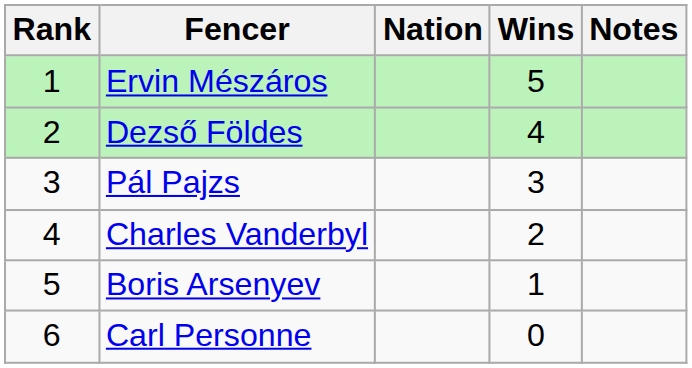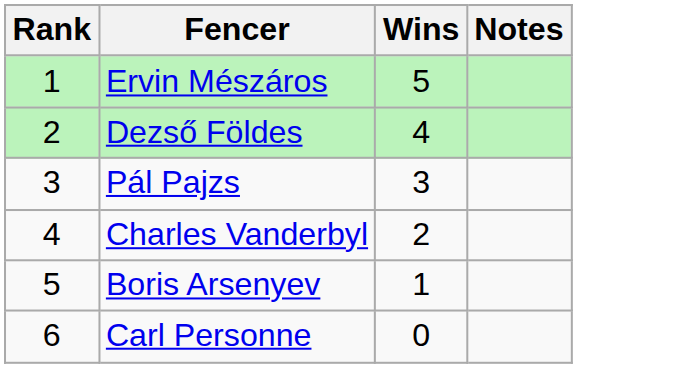 <table class="wikitable sortable" style="text-align:center">
 <tr>
 <th>Rank</th>
 <th>Fencer</th>
-<th>Nation</th>
 <th>Wins</th>
 <th>Notes</th>
 </tr>
 <tr bgcolor=bbf3bb>
 <td>1</td>
 <td align=left><a href='#'>Ervin Mészáros</a></td>
-<td align=left></td>
 <td>5</td>
 <td></td>
 </tr>
 <tr bgcolor=bbf3bb>
 <td>2</td>
 <td align=left><a href='#'>Dezső Földes</a></td>
-<td align=left></td>
 <td>4</td>
 <td></td>
 </tr>
 <tr>
 <td>3</td>
 <td align=left><a href='#'>Pál Pajzs</a></td>
-<td align=left></td>
 <td>3</td>
 <td></td>
 </tr>
 <tr>
 <td>4</td>
 <td align=left><a href='#'>Charles Vanderbyl</a></td>
-<td align=left></td>
 <td>2</td>
 <td></td>
 </tr>
 <tr>
 <td>5</td>
 <td align=left><a href='#'>Boris Arsenyev</a></td>
-<td align=left></td>
 <td>1</td>
 <td></td>
 </tr>
 <tr>
 <td>6</td>
 <td align=left><a href='#'>Carl Personne</a></td>
-<td align=left></td>
 <td>0</td>
 <td></td>
 </tr>
 </table>
